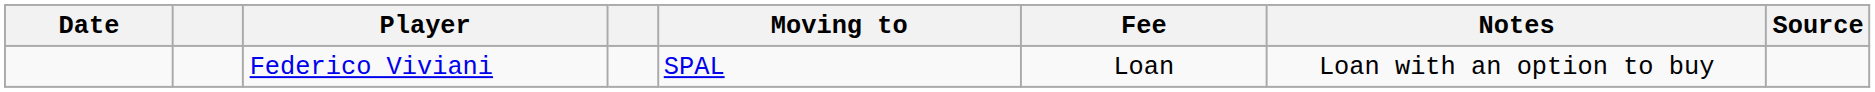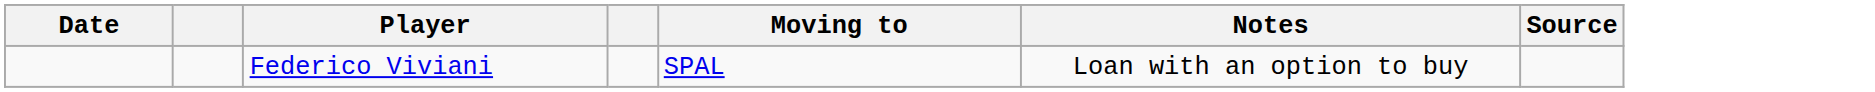 <table class="wikitable sortable">
 <tr>
 <th style="width:80px;">Date</th>
 <th style="width:30px;"></th>
 <th style="width:180px;">Player</th>
 <th style="width:20px;"></th>
 <th style="width:180px;">Moving to</th>
-<th style="width:120px;" class="unsortable">Fee</th>
 <th style="width:250px;" class="unsortable">Notes</th>
 <th style="width:20px;">Source</th>
 </tr>
 <tr>
 <td></td>
 <td align=center></td>
 <td> <a href='#'>Federico Viviani</a></td>
 <td align=center></td>
 <td> <a href='#'>SPAL</a></td>
-<td align=center>Loan</td>
 <td align=center>Loan with an option to buy</td>
 <td></td>
 </tr>
 </table>
